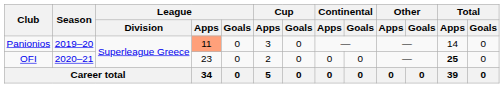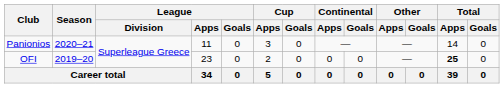 <table class="wikitable" style="text-align:center">
 <tr>
 <th rowspan=2>Club</th>
 <th rowspan=2>Season</th>
 <th colspan=3>League</th>
 <th colspan=2>Cup</th>
 <th colspan=2>Continental</th>
 <th colspan=2>Other</th>
 <th colspan=2>Total</th>
 </tr>
 <tr>
 <th>Division</th>
 <th>Apps</th>
 <th>Goals</th>
 <th>Apps</th>
 <th>Goals</th>
 <th>Apps</th>
 <th>Goals</th>
 <th>Apps</th>
 <th>Goals</th>
 <th>Apps</th>
 <th>Goals</th>
 </tr>
 <tr>
 <td><a href='#'>Panionios</a></td>
-<td><a href='#'>2019–20</a></td>
+<td><a href='#'>2020–21</a></td>
 <td rowspan="2"><a href='#'>Superleague Greece</a></td>
-<td style="background: lightsalmon;">11</td>
+<td>11</td>
 <td>0</td>
 <td>3</td>
 <td>0</td>
 <td colspan="2">—</td>
 <td colspan="2">—</td>
 <td>14</td>
 <td>0</td>
 </tr>
 <tr>
 <td><a href='#'>OFI</a></td>
-<td><a href='#'>2020–21</a></td>
+<td><a href='#'>2019–20</a></td>
 <td>23</td>
 <td>0</td>
 <td>2</td>
 <td>0</td>
 <td>0</td>
 <td>0</td>
 <td colspan="2">—</td>
 <td><strong>25</strong></td>
 <td>0</td>
 </tr>
 <tr>
 <th colspan="3">Career total</th>
 <th>34</th>
 <th>0</th>
 <th>5</th>
 <th>0</th>
 <th>0</th>
 <th>0</th>
 <th>0</th>
 <th>0</th>
 <th>39</th>
 <th>0</th>
 </tr>
 </table>
